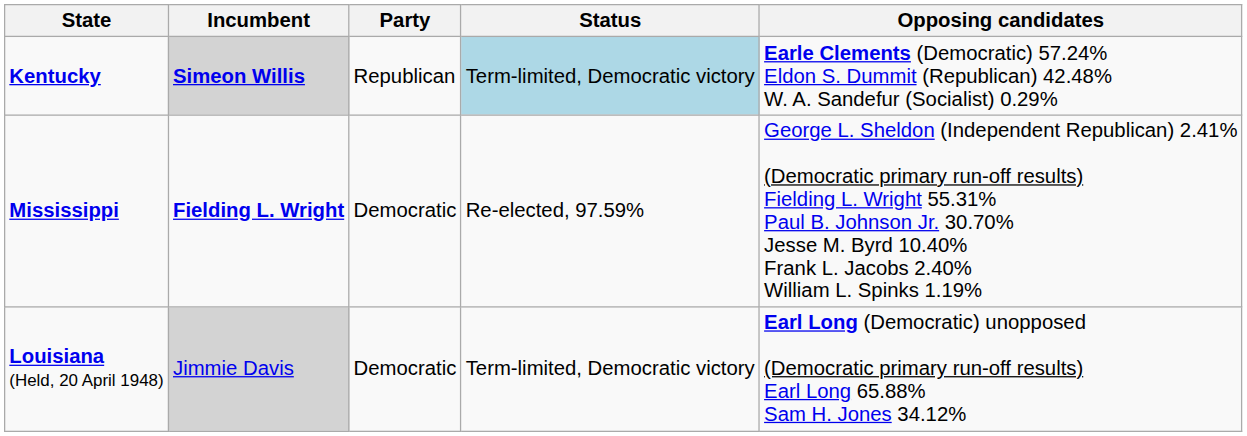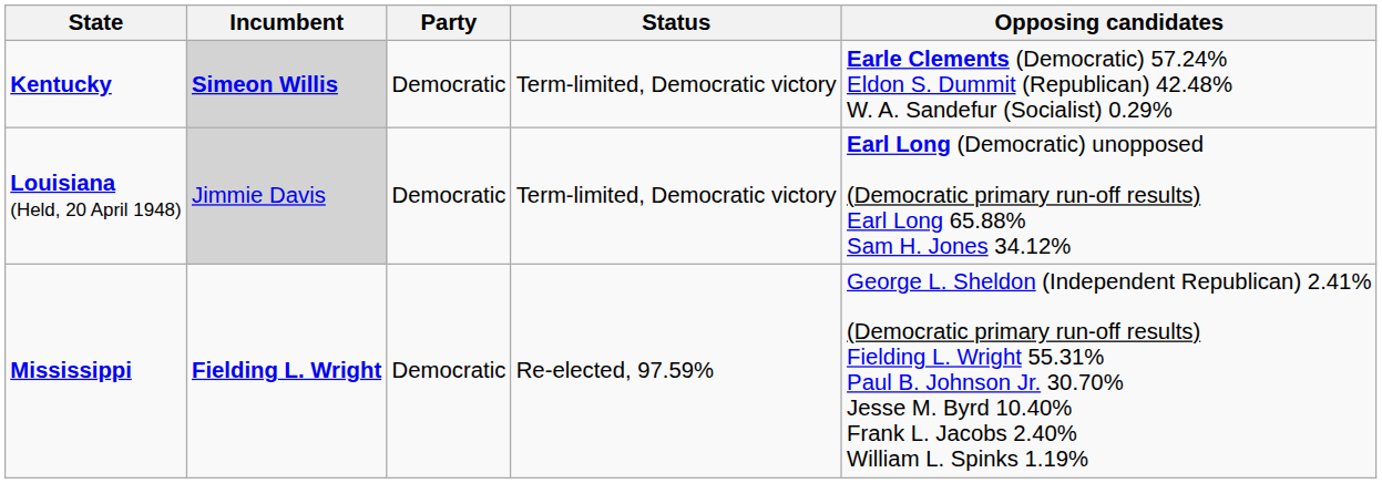 <table class="wikitable">
 <tr>
 <th>State</th>
 <th>Incumbent</th>
 <th>Party</th>
 <th>Status</th>
 <th>Opposing candidates</th>
 </tr>
 <tr>
 <td><strong><a href='#'>Kentucky</a></strong></td>
 <td bgcolor="lightgrey"><strong><a href='#'>Simeon Willis</a></strong></td>
-<td>Republican</td>
-<td style="background: lightblue;">Term-limited, Democratic victory</td>
+<td>Democratic</td>
+<td>Term-limited, Democratic victory</td>
 <td><strong><a href='#'>Earle Clements</a></strong> (Democratic) 57.24%<br><a href='#'>Eldon S. Dummit</a> (Republican) 42.48%<br>W. A. Sandefur (Socialist) 0.29%<br></td>
+</tr>
+<tr>
+<td><strong><a href='#'>Louisiana</a></strong><br><small>(Held, 20 April 1948)</small><br></td>
+<td bgcolor="lightgrey"><a href='#'>Jimmie Davis</a></td>
+<td>Democratic</td>
+<td>Term-limited, Democratic victory</td>
+<td><strong><a href='#'>Earl Long</a></strong> (Democratic) unopposed<br><br><u>(Democratic primary run-off results)</u><br><a href='#'>Earl Long</a> 65.88%<br><a href='#'>Sam H. Jones</a> 34.12%<br></td>
 </tr>
 <tr>
 <td><strong><a href='#'>Mississippi</a></strong></td>
 <td><strong><a href='#'>Fielding L. Wright</a></strong></td>
 <td>Democratic</td>
 <td>Re-elected, 97.59%</td>
 <td><a href='#'>George L. Sheldon</a> (Independent Republican) 2.41%<br><br><u>(Democratic primary run-off results)</u><br><a href='#'>Fielding L. Wright</a> 55.31%<br><a href='#'>Paul B. Johnson Jr.</a> 30.70%<br>Jesse M. Byrd 10.40%<br>Frank L. Jacobs 2.40%<br>William L. Spinks 1.19%<br></td>
 </tr>
-<tr>
-<td><strong><a href='#'>Louisiana</a></strong><br><small>(Held, 20 April 1948)</small><br></td>
-<td bgcolor="lightgrey"><a href='#'>Jimmie Davis</a></td>
-<td>Democratic</td>
-<td>Term-limited, Democratic victory</td>
-<td><strong><a href='#'>Earl Long</a></strong> (Democratic) unopposed<br><br><u>(Democratic primary run-off results)</u><br><a href='#'>Earl Long</a> 65.88%<br><a href='#'>Sam H. Jones</a> 34.12%<br></td>
-</tr>
 </table>
